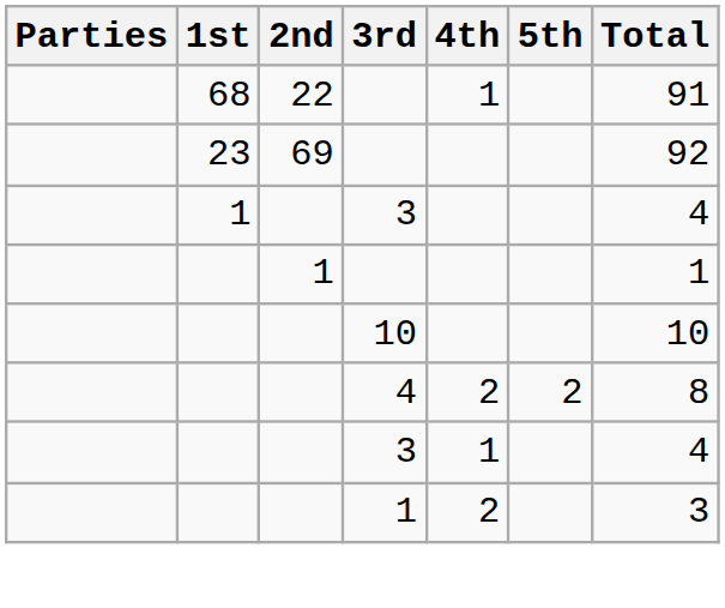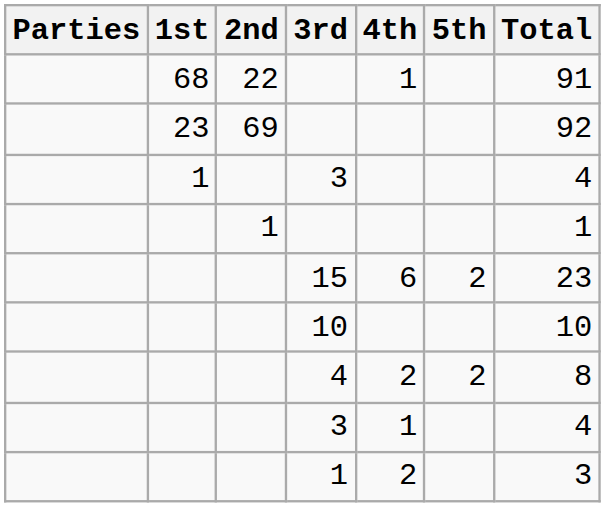 <table class="wikitable" style="text-align:right;">
 <tr>
 <th style="text-align:left;">Parties</th>
 <th>1st</th>
 <th>2nd</th>
 <th>3rd</th>
 <th>4th</th>
 <th>5th</th>
 <th>Total</th>
 </tr>
 <tr>
 <td style="text-align:left;"></td>
 <td>68</td>
 <td>22</td>
 <td></td>
 <td>1</td>
 <td></td>
 <td>91</td>
 </tr>
 <tr>
 <td style="text-align:left;"></td>
 <td>23</td>
 <td>69</td>
 <td></td>
 <td></td>
 <td></td>
 <td>92</td>
 </tr>
 <tr>
 <td style="text-align:left;"></td>
 <td>1</td>
 <td></td>
 <td>3</td>
 <td></td>
 <td></td>
 <td>4</td>
 </tr>
 <tr>
 <td style="text-align:left;"></td>
 <td></td>
 <td>1</td>
 <td></td>
 <td></td>
 <td></td>
 <td>1</td>
 </tr>
 <tr>
 <td style="text-align:left;"></td>
 <td></td>
 <td></td>
+<td>15</td>
+<td>6</td>
+<td>2</td>
+<td>23</td>
+</tr>
+<tr>
+<td style="text-align:left;"></td>
+<td></td>
+<td></td>
 <td>10</td>
 <td></td>
 <td></td>
 <td>10</td>
 </tr>
 <tr>
 <td style="text-align:left;"></td>
 <td></td>
 <td></td>
 <td>4</td>
 <td>2</td>
 <td>2</td>
 <td>8</td>
 </tr>
 <tr>
 <td style="text-align:left;"></td>
 <td></td>
 <td></td>
 <td>3</td>
 <td>1</td>
 <td></td>
 <td>4</td>
 </tr>
 <tr>
 <td style="text-align:left;"></td>
 <td></td>
 <td></td>
 <td>1</td>
 <td>2</td>
 <td></td>
 <td>3</td>
 </tr>
 </table>
